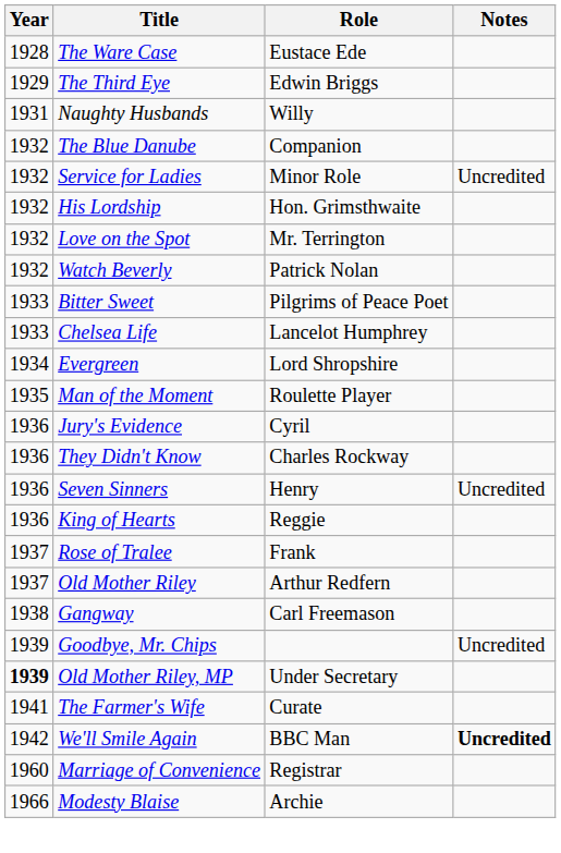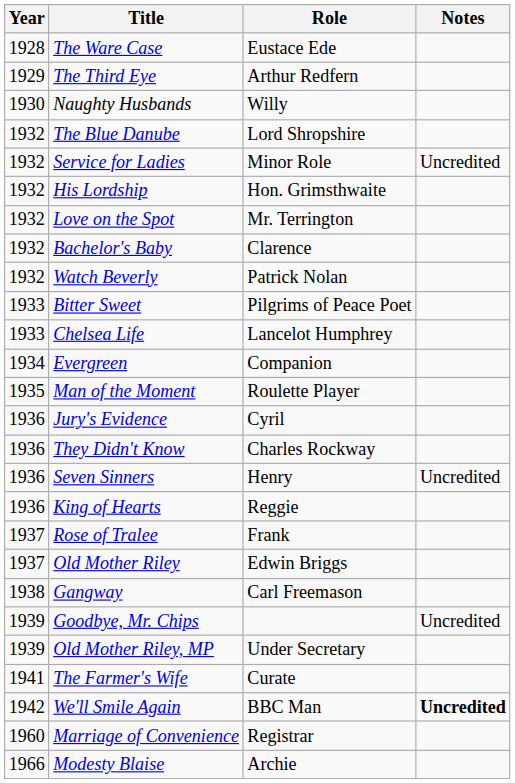 <table class="wikitable">
 <tr>
 <th>Year</th>
 <th>Title</th>
 <th>Role</th>
 <th>Notes</th>
 </tr>
 <tr>
 <td>1928</td>
 <td><em><a href='#'>The Ware Case</a></em></td>
 <td>Eustace Ede</td>
 <td></td>
 </tr>
 <tr>
 <td>1929</td>
 <td><em><a href='#'>The Third Eye</a></em></td>
-<td>Edwin Briggs</td>
+<td>Arthur Redfern</td>
 <td></td>
 </tr>
 <tr>
-<td>1931</td>
+<td>1930</td>
 <td><em>Naughty Husbands</em></td>
 <td>Willy</td>
 <td></td>
 </tr>
 <tr>
 <td>1932</td>
 <td><em><a href='#'>The Blue Danube</a></em></td>
-<td>Companion</td>
+<td>Lord Shropshire</td>
 <td></td>
 </tr>
 <tr>
 <td>1932</td>
 <td><em><a href='#'>Service for Ladies</a></em></td>
 <td>Minor Role</td>
 <td>Uncredited</td>
 </tr>
 <tr>
 <td>1932</td>
 <td><em><a href='#'>His Lordship</a></em></td>
 <td>Hon. Grimsthwaite</td>
 <td></td>
 </tr>
 <tr>
 <td>1932</td>
 <td><em><a href='#'>Love on the Spot</a></em></td>
 <td>Mr. Terrington</td>
+<td></td>
+</tr>
+<tr>
+<td>1932</td>
+<td><em><a href='#'>Bachelor's Baby</a></em></td>
+<td>Clarence</td>
 <td></td>
 </tr>
 <tr>
 <td>1932</td>
 <td><em><a href='#'>Watch Beverly</a></em></td>
 <td>Patrick Nolan</td>
 <td></td>
 </tr>
 <tr>
 <td>1933</td>
 <td><em><a href='#'>Bitter Sweet</a></em></td>
 <td>Pilgrims of Peace Poet</td>
 <td></td>
 </tr>
 <tr>
 <td>1933</td>
 <td><em><a href='#'>Chelsea Life</a></em></td>
 <td>Lancelot Humphrey</td>
 <td></td>
 </tr>
 <tr>
 <td>1934</td>
 <td><em><a href='#'>Evergreen</a></em></td>
-<td>Lord Shropshire</td>
+<td>Companion</td>
 <td></td>
 </tr>
 <tr>
 <td>1935</td>
 <td><em><a href='#'>Man of the Moment</a></em></td>
 <td>Roulette Player</td>
 <td></td>
 </tr>
 <tr>
 <td>1936</td>
 <td><em><a href='#'>Jury's Evidence</a></em></td>
 <td>Cyril</td>
 <td></td>
 </tr>
 <tr>
 <td>1936</td>
 <td><em><a href='#'>They Didn't Know</a></em></td>
 <td>Charles Rockway</td>
 <td></td>
 </tr>
 <tr>
 <td>1936</td>
 <td><em><a href='#'>Seven Sinners</a></em></td>
 <td>Henry</td>
 <td>Uncredited</td>
 </tr>
 <tr>
 <td>1936</td>
 <td><em><a href='#'>King of Hearts</a></em></td>
 <td>Reggie</td>
 <td></td>
 </tr>
 <tr>
 <td>1937</td>
 <td><em><a href='#'>Rose of Tralee</a></em></td>
 <td>Frank</td>
 <td></td>
 </tr>
 <tr>
 <td>1937</td>
 <td><em><a href='#'>Old Mother Riley</a></em></td>
-<td>Arthur Redfern</td>
+<td>Edwin Briggs</td>
 <td></td>
 </tr>
 <tr>
 <td>1938</td>
 <td><em><a href='#'>Gangway</a></em></td>
 <td>Carl Freemason</td>
 <td></td>
 </tr>
 <tr>
 <td>1939</td>
 <td><em><a href='#'>Goodbye, Mr. Chips</a></em></td>
 <td></td>
 <td>Uncredited</td>
 </tr>
 <tr>
-<td><strong>1939</strong></td>
+<td>1939</td>
 <td><em><a href='#'>Old Mother Riley, MP</a></em></td>
 <td>Under Secretary</td>
 <td></td>
 </tr>
 <tr>
 <td>1941</td>
 <td><em><a href='#'>The Farmer's Wife</a></em></td>
 <td>Curate</td>
 <td></td>
 </tr>
 <tr>
 <td>1942</td>
 <td><em><a href='#'>We'll Smile Again</a></em></td>
 <td>BBC Man</td>
 <td><strong>Uncredited</strong></td>
 </tr>
 <tr>
 <td>1960</td>
 <td><em><a href='#'>Marriage of Convenience</a></em></td>
 <td>Registrar</td>
 <td></td>
 </tr>
 <tr>
 <td>1966</td>
 <td><em><a href='#'>Modesty Blaise</a></em></td>
 <td>Archie</td>
 <td></td>
 </tr>
 </table>
